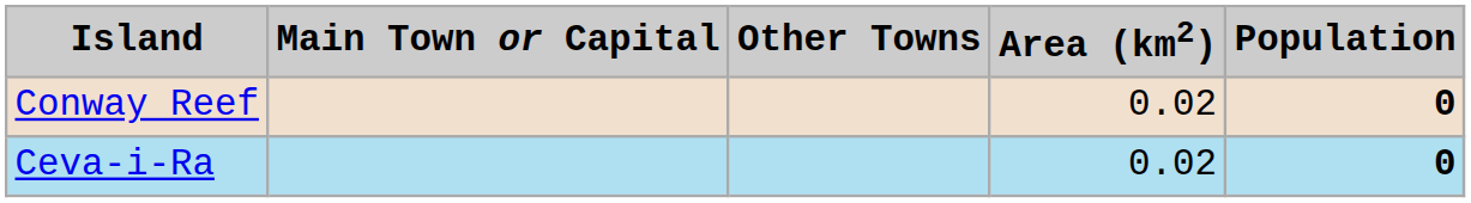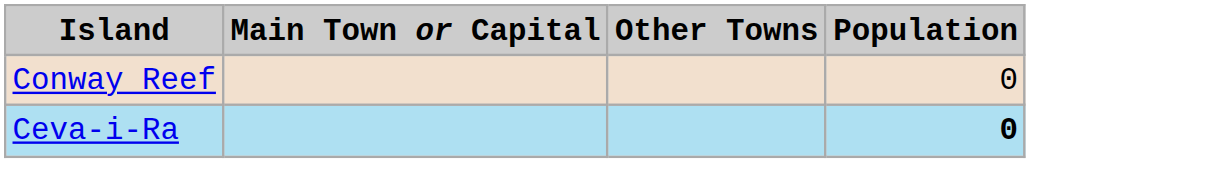 <table class="wikitable sortable">
 <tr>
 <th style="background: #CCC;" class="unsortable">Island</th>
 <th style="background: #CCC;" class="unsortable">Main Town <em>or</em> Capital</th>
 <th style="background: #CCC;" class="unsortable">Other Towns</th>
-<th style="background: #CCC;">Area (km<sup>2</sup>)</th>
 <th style="background: #CCC;">Population</th>
 </tr>
 <tr style="background:#F2E0CE;">
 <td><a href='#'>Conway Reef</a></td>
 <td></td>
 <td></td>
-<td align="right">0.02</td>
-<td align="right"><strong>0</strong></td>
+<td align="right">0</td>
 </tr>
 <tr style="background:#AEE0F2;">
 <td><a href='#'>Ceva-i-Ra</a></td>
 <td></td>
 <td></td>
-<td align="right">0.02</td>
 <td align="right"><strong>0</strong></td>
 </tr>
 </table>
